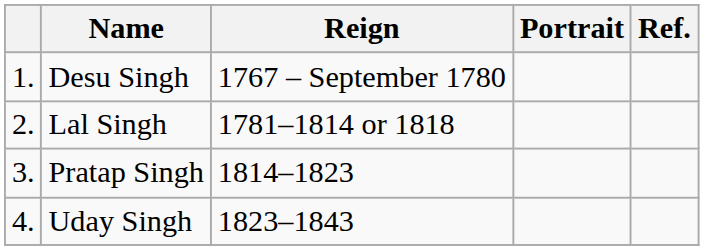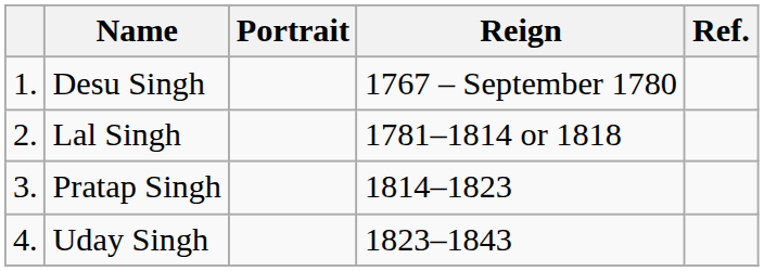 <table class="wikitable">
 <tr>
 <th></th>
 <th>Name<br></th>
+<th>Portrait</th>
 <th class="unsortable">Reign</th>
-<th>Portrait</th>
 <th>Ref.</th>
 </tr>
 <tr>
 <td>1.</td>
 <td>Desu Singh<br></td>
+<td></td>
 <td>1767 – September 1780</td>
-<td></td>
 <td></td>
 </tr>
 <tr>
 <td>2.</td>
 <td>Lal Singh</td>
+<td></td>
 <td>1781–1814 or 1818</td>
-<td></td>
 <td></td>
 </tr>
 <tr>
 <td>3.</td>
 <td>Pratap Singh</td>
+<td></td>
 <td>1814–1823</td>
-<td></td>
 <td></td>
 </tr>
 <tr>
 <td>4.</td>
 <td>Uday Singh</td>
+<td></td>
 <td>1823–1843</td>
-<td></td>
 <td></td>
 </tr>
 </table>
